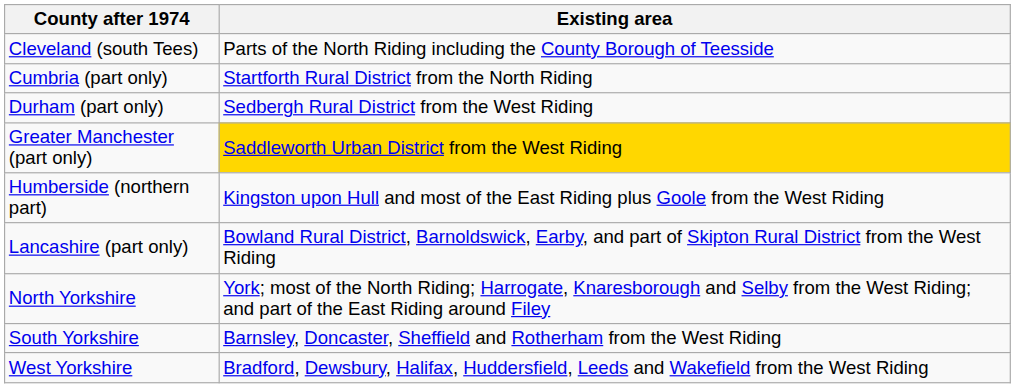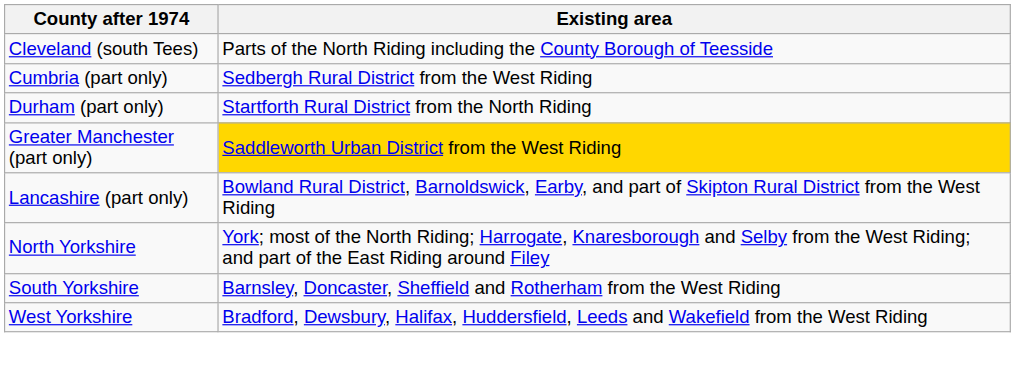 <table class="wikitable">
 <tr>
 <th>County after 1974</th>
 <th>Existing area</th>
 </tr>
 <tr>
 <td><a href='#'>Cleveland</a> (south Tees)</td>
 <td>Parts of the North Riding including the <a href='#'>County Borough of Teesside</a></td>
 </tr>
 <tr>
 <td><a href='#'>Cumbria</a> (part only)</td>
-<td><a href='#'>Startforth Rural District</a> from the North Riding</td>
+<td><a href='#'>Sedbergh Rural District</a> from the West Riding</td>
 </tr>
 <tr>
 <td><a href='#'>Durham</a> (part only)</td>
-<td><a href='#'>Sedbergh Rural District</a> from the West Riding</td>
+<td><a href='#'>Startforth Rural District</a> from the North Riding</td>
 </tr>
 <tr>
 <td><a href='#'>Greater Manchester</a> (part only)</td>
 <td style="background: gold;"><a href='#'>Saddleworth Urban District</a> from the West Riding</td>
-</tr>
-<tr>
-<td><a href='#'>Humberside</a> (northern part)</td>
-<td><a href='#'>Kingston upon Hull</a> and most of the East Riding plus <a href='#'>Goole</a> from the West Riding</td>
 </tr>
 <tr>
 <td><a href='#'>Lancashire</a> (part only)</td>
 <td><a href='#'>Bowland Rural District</a>, <a href='#'>Barnoldswick</a>, <a href='#'>Earby</a>, and part of <a href='#'>Skipton Rural District</a> from the West Riding</td>
 </tr>
 <tr>
 <td><a href='#'>North Yorkshire</a></td>
 <td><a href='#'>York</a>; most of the North Riding; <a href='#'>Harrogate</a>, <a href='#'>Knaresborough</a> and <a href='#'>Selby</a> from the West Riding; and part of the East Riding around <a href='#'>Filey</a></td>
 </tr>
 <tr>
 <td><a href='#'>South Yorkshire</a></td>
 <td><a href='#'>Barnsley</a>, <a href='#'>Doncaster</a>, <a href='#'>Sheffield</a> and <a href='#'>Rotherham</a> from the West Riding</td>
 </tr>
 <tr>
 <td><a href='#'>West Yorkshire</a></td>
 <td><a href='#'>Bradford</a>, <a href='#'>Dewsbury</a>, <a href='#'>Halifax</a>, <a href='#'>Huddersfield</a>, <a href='#'>Leeds</a> and <a href='#'>Wakefield</a> from the West Riding</td>
 </tr>
 </table>
